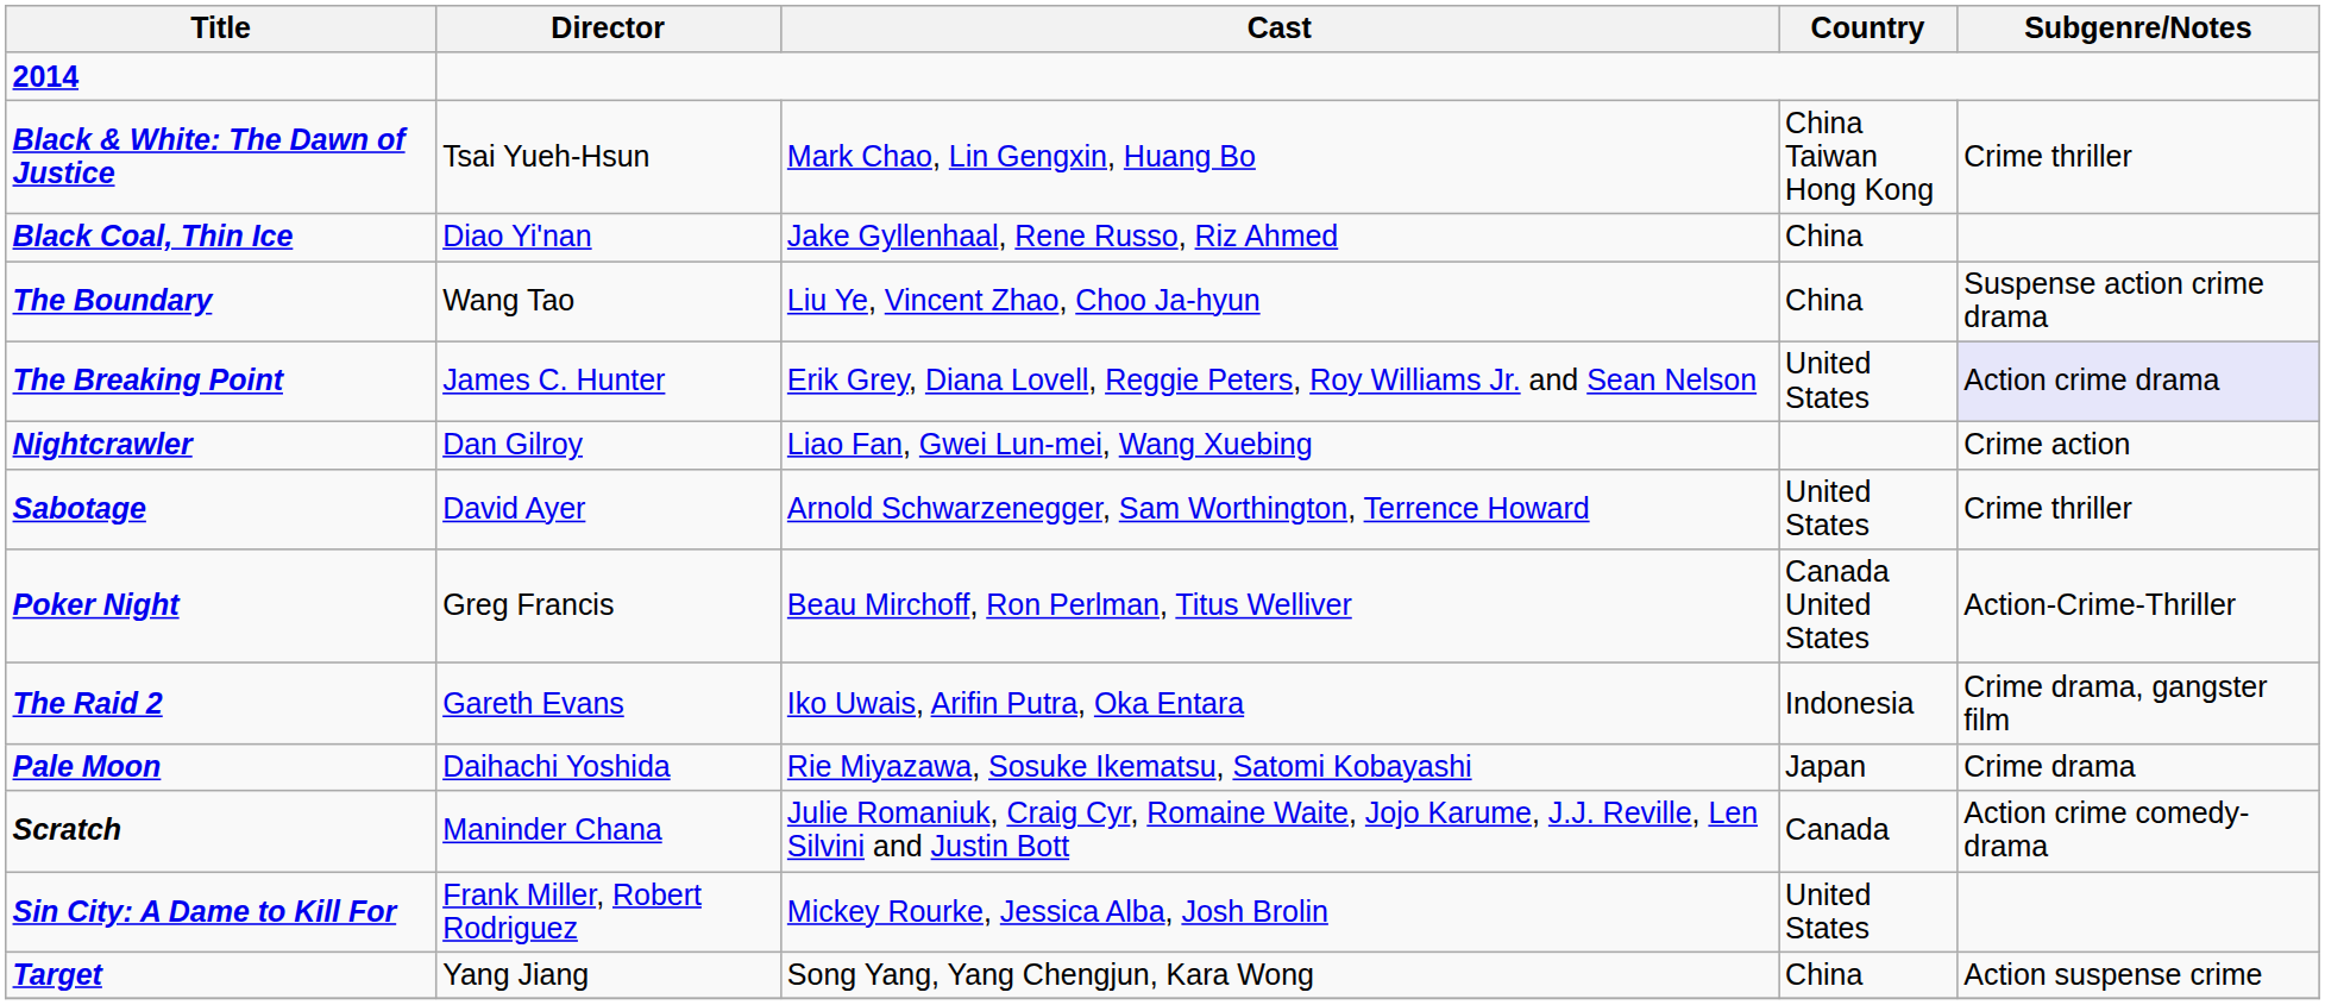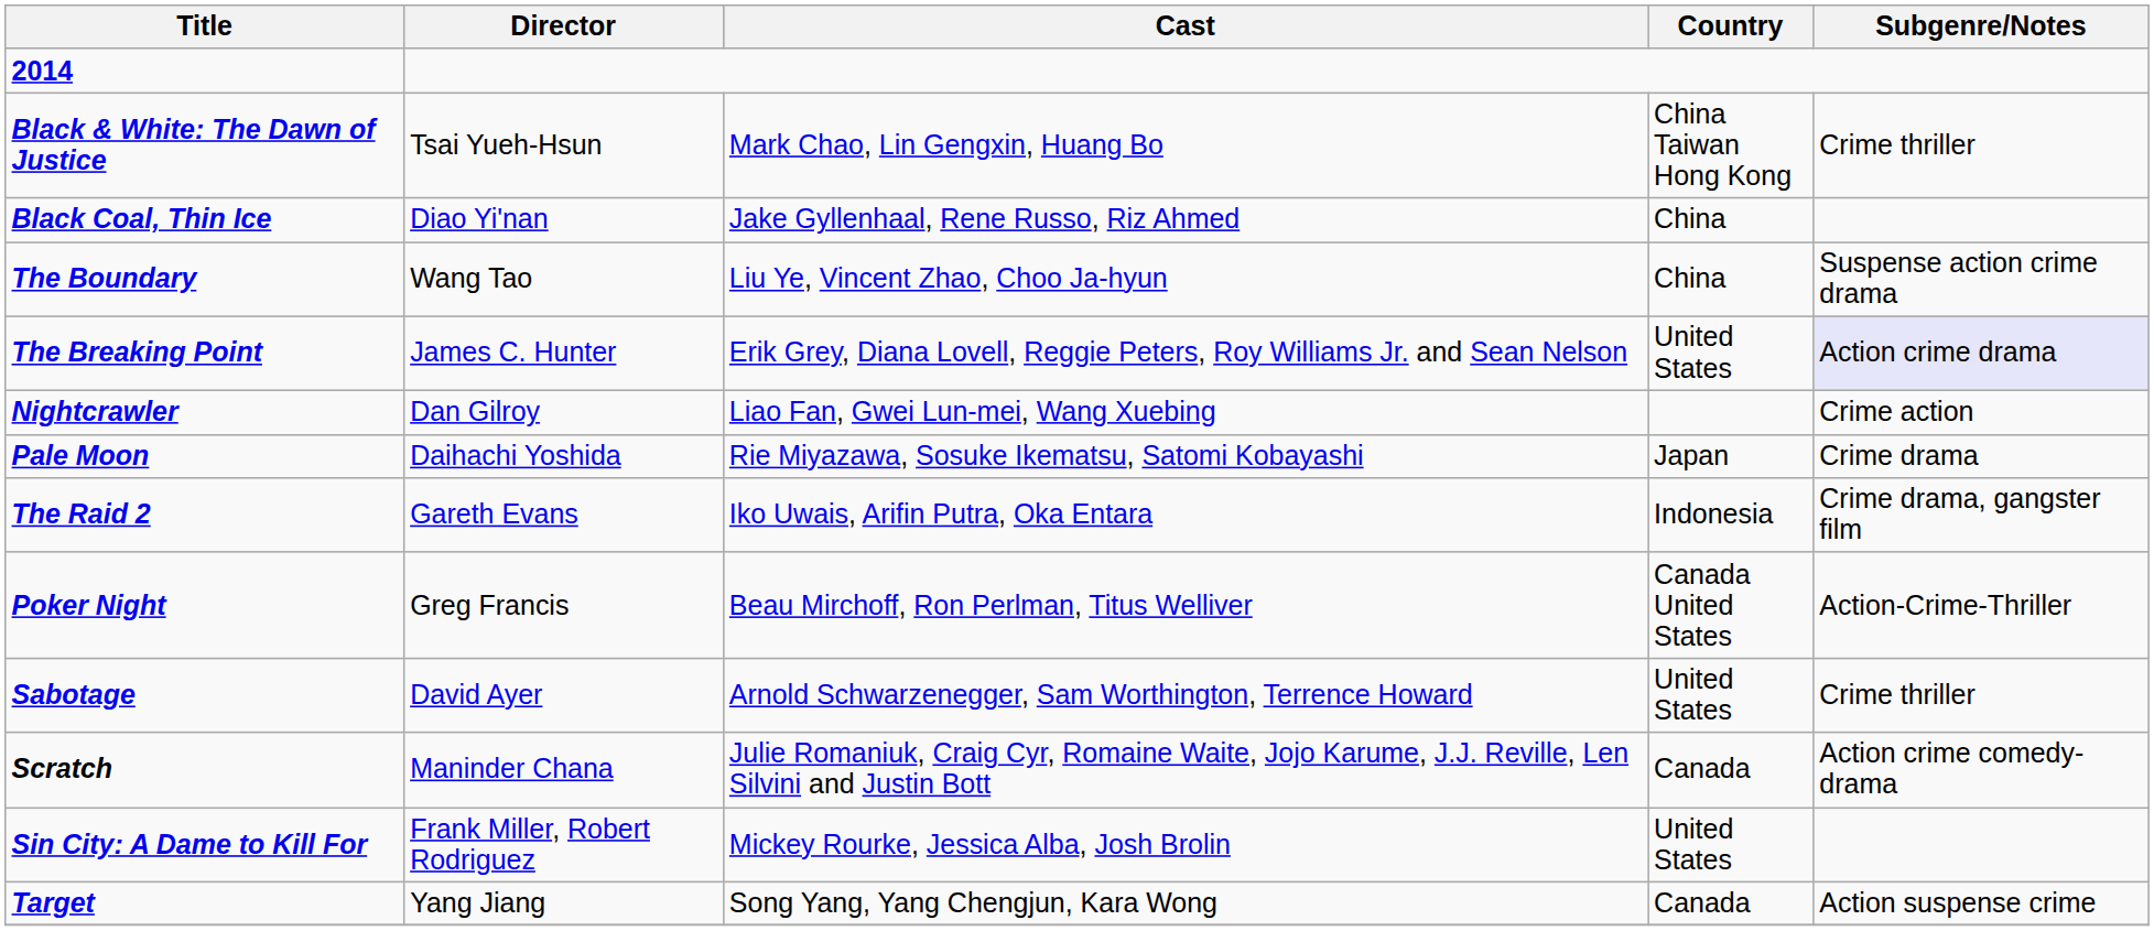 <table class="wikitable">
 <tr>
 <th>Title</th>
 <th>Director</th>
 <th>Cast</th>
 <th>Country</th>
 <th>Subgenre/Notes</th>
 </tr>
 <tr>
 <td><strong><a href='#'>2014</a></strong></td>
 </tr>
 <tr>
 <td><strong><em><a href='#'>Black & White: The Dawn of Justice</a></em></strong></td>
 <td>Tsai Yueh-Hsun</td>
 <td><a href='#'>Mark Chao</a>, <a href='#'>Lin Gengxin</a>, <a href='#'>Huang Bo</a></td>
 <td>China<br>Taiwan<br>Hong Kong</td>
 <td>Crime thriller</td>
 </tr>
 <tr>
 <td><strong><em><a href='#'>Black Coal, Thin Ice</a></em></strong></td>
 <td><a href='#'>Diao Yi'nan</a></td>
 <td><a href='#'>Jake Gyllenhaal</a>, <a href='#'>Rene Russo</a>, <a href='#'>Riz Ahmed</a></td>
 <td>China</td>
 <td></td>
 </tr>
 <tr>
 <td><strong><em><a href='#'>The Boundary</a></em></strong></td>
 <td>Wang Tao</td>
 <td><a href='#'>Liu Ye</a>, <a href='#'>Vincent Zhao</a>, <a href='#'>Choo Ja-hyun</a></td>
 <td>China</td>
 <td>Suspense action crime drama</td>
 </tr>
 <tr>
 <td><strong><em><a href='#'>The Breaking Point</a></em></strong></td>
 <td><a href='#'>James C. Hunter</a></td>
 <td><a href='#'>Erik Grey</a>, <a href='#'>Diana Lovell</a>, <a href='#'>Reggie Peters</a>, <a href='#'>Roy Williams Jr.</a> and <a href='#'>Sean Nelson</a></td>
 <td>United States</td>
 <td style="background: lavender;">Action crime drama</td>
 </tr>
 <tr>
 <td><strong><em><a href='#'>Nightcrawler</a></em></strong></td>
 <td><a href='#'>Dan Gilroy</a></td>
 <td><a href='#'>Liao Fan</a>, <a href='#'>Gwei Lun-mei</a>, <a href='#'>Wang Xuebing</a></td>
 <td></td>
 <td>Crime action</td>
 </tr>
 <tr>
-<td><strong><em><a href='#'>Sabotage</a></em></strong></td>
-<td><a href='#'>David Ayer</a></td>
-<td><a href='#'>Arnold Schwarzenegger</a>, <a href='#'>Sam Worthington</a>, <a href='#'>Terrence Howard</a></td>
-<td>United States</td>
-<td>Crime thriller</td>
+<td><strong><em><a href='#'>Pale Moon</a></em></strong></td>
+<td><a href='#'>Daihachi Yoshida</a></td>
+<td><a href='#'>Rie Miyazawa</a>, <a href='#'>Sosuke Ikematsu</a>, <a href='#'>Satomi Kobayashi</a></td>
+<td>Japan</td>
+<td>Crime drama</td>
+</tr>
+<tr>
+<td><strong><em><a href='#'>The Raid 2</a></em></strong></td>
+<td><a href='#'>Gareth Evans</a></td>
+<td><a href='#'>Iko Uwais</a>, <a href='#'>Arifin Putra</a>, <a href='#'>Oka Entara</a></td>
+<td>Indonesia</td>
+<td>Crime drama, gangster film</td>
 </tr>
 <tr>
 <td><strong><em><a href='#'>Poker Night</a></em></strong></td>
 <td>Greg Francis</td>
 <td><a href='#'>Beau Mirchoff</a>, <a href='#'>Ron Perlman</a>, <a href='#'>Titus Welliver</a></td>
 <td>Canada<br>United States</td>
 <td>Action-Crime-Thriller</td>
 </tr>
 <tr>
-<td><strong><em><a href='#'>The Raid 2</a></em></strong></td>
-<td><a href='#'>Gareth Evans</a></td>
-<td><a href='#'>Iko Uwais</a>, <a href='#'>Arifin Putra</a>, <a href='#'>Oka Entara</a></td>
-<td>Indonesia</td>
-<td>Crime drama, gangster film</td>
-</tr>
-<tr>
-<td><strong><em><a href='#'>Pale Moon</a></em></strong></td>
-<td><a href='#'>Daihachi Yoshida</a></td>
-<td><a href='#'>Rie Miyazawa</a>, <a href='#'>Sosuke Ikematsu</a>, <a href='#'>Satomi Kobayashi</a></td>
-<td>Japan</td>
-<td>Crime drama</td>
+<td><strong><em><a href='#'>Sabotage</a></em></strong></td>
+<td><a href='#'>David Ayer</a></td>
+<td><a href='#'>Arnold Schwarzenegger</a>, <a href='#'>Sam Worthington</a>, <a href='#'>Terrence Howard</a></td>
+<td>United States</td>
+<td>Crime thriller</td>
 </tr>
 <tr>
 <td><strong><em>Scratch</em></strong></td>
 <td><a href='#'>Maninder Chana</a></td>
 <td><a href='#'>Julie Romaniuk</a>, <a href='#'>Craig Cyr</a>, <a href='#'>Romaine Waite</a>, <a href='#'>Jojo Karume</a>, <a href='#'>J.J. Reville</a>, <a href='#'>Len Silvini</a> and <a href='#'>Justin Bott</a></td>
 <td>Canada</td>
 <td>Action crime comedy-drama</td>
 </tr>
 <tr>
 <td><strong><em><a href='#'>Sin City: A Dame to Kill For</a></em></strong></td>
 <td><a href='#'>Frank Miller</a>, <a href='#'>Robert Rodriguez</a></td>
 <td><a href='#'>Mickey Rourke</a>, <a href='#'>Jessica Alba</a>, <a href='#'>Josh Brolin</a></td>
 <td>United States</td>
 <td></td>
 </tr>
 <tr>
 <td><strong><em><a href='#'>Target</a></em></strong></td>
 <td>Yang Jiang</td>
 <td>Song Yang, Yang Chengjun, Kara Wong</td>
-<td>China</td>
+<td>Canada</td>
 <td>Action suspense crime</td>
 </tr>
 <tr>
 </tr>
 </table>
